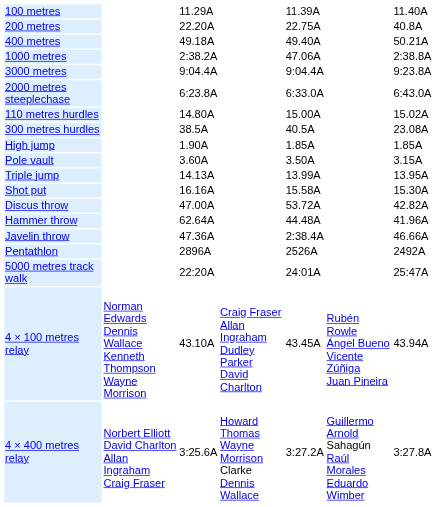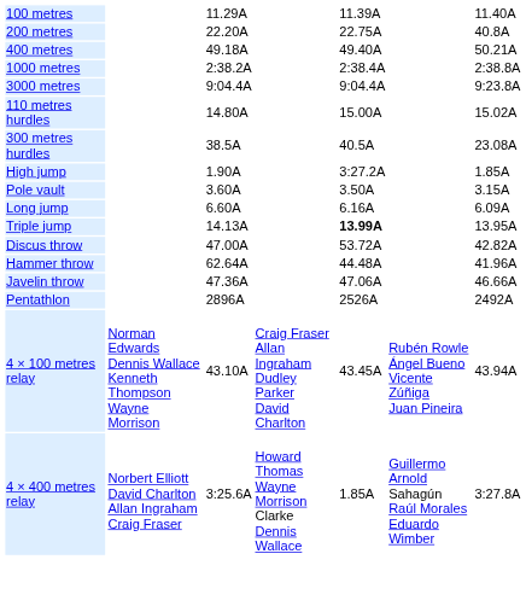 <table>
 <tr>
 <td bgcolor = DDEEFF><a href='#'>100 metres</a></td>
 <td></td>
 <td>11.29A</td>
 <td></td>
 <td>11.39A</td>
 <td></td>
 <td>11.40A</td>
 </tr>
 <tr>
 <td bgcolor = DDEEFF><a href='#'>200 metres</a></td>
 <td></td>
 <td>22.20A</td>
 <td></td>
 <td>22.75A</td>
 <td></td>
 <td>40.8A</td>
 </tr>
 <tr>
 <td bgcolor = DDEEFF><a href='#'>400 metres</a></td>
 <td></td>
 <td>49.18A</td>
 <td></td>
 <td>49.40A</td>
 <td></td>
 <td>50.21A</td>
 </tr>
 <tr>
 <td bgcolor = DDEEFF><a href='#'>1000 metres</a></td>
 <td></td>
 <td>2:38.2A</td>
 <td></td>
-<td>47.06A</td>
+<td>2:38.4A</td>
 <td></td>
 <td>2:38.8A</td>
 </tr>
 <tr>
 <td bgcolor = DDEEFF><a href='#'>3000 metres</a></td>
 <td></td>
 <td>9:04.4A</td>
 <td></td>
 <td>9:04.4A</td>
 <td></td>
 <td>9:23.8A</td>
-</tr>
-<tr>
-<td bgcolor = DDEEFF><a href='#'>2000 metres steeplechase</a></td>
-<td></td>
-<td>6:23.8A</td>
-<td></td>
-<td>6:33.0A</td>
-<td></td>
-<td>6:43.0A</td>
 </tr>
 <tr>
 <td bgcolor = DDEEFF><a href='#'>110 metres hurdles</a></td>
 <td></td>
 <td>14.80A</td>
 <td></td>
 <td>15.00A</td>
 <td></td>
 <td>15.02A</td>
 </tr>
 <tr>
 <td bgcolor = DDEEFF><a href='#'>300 metres hurdles</a></td>
 <td></td>
 <td>38.5A</td>
 <td></td>
 <td>40.5A</td>
 <td></td>
 <td>23.08A</td>
 </tr>
 <tr>
 <td bgcolor = DDEEFF><a href='#'>High jump</a></td>
 <td></td>
 <td>1.90A</td>
 <td></td>
-<td>1.85A</td>
+<td>3:27.2A</td>
 <td></td>
 <td>1.85A</td>
 </tr>
 <tr>
 <td bgcolor = DDEEFF><a href='#'>Pole vault</a></td>
 <td></td>
 <td>3.60A</td>
 <td></td>
 <td>3.50A</td>
 <td></td>
 <td>3.15A</td>
 </tr>
 <tr>
+<td bgcolor = DDEEFF><a href='#'>Long jump</a></td>
+<td></td>
+<td>6.60A</td>
+<td></td>
+<td>6.16A</td>
+<td></td>
+<td>6.09A</td>
+</tr>
+<tr>
 <td bgcolor = DDEEFF><a href='#'>Triple jump</a></td>
 <td></td>
 <td>14.13A</td>
 <td></td>
-<td>13.99A</td>
+<td><strong>13.99A</strong></td>
 <td></td>
 <td>13.95A</td>
-</tr>
-<tr>
-<td bgcolor = DDEEFF><a href='#'>Shot put</a></td>
-<td></td>
-<td>16.16A</td>
-<td></td>
-<td>15.58A</td>
-<td></td>
-<td>15.30A</td>
 </tr>
 <tr>
 <td bgcolor = DDEEFF><a href='#'>Discus throw</a></td>
 <td></td>
 <td>47.00A</td>
 <td></td>
 <td>53.72A</td>
 <td></td>
 <td>42.82A</td>
 </tr>
 <tr>
 <td bgcolor = DDEEFF><a href='#'>Hammer throw</a></td>
 <td></td>
 <td>62.64A</td>
 <td></td>
 <td>44.48A</td>
 <td></td>
 <td>41.96A</td>
 </tr>
 <tr>
 <td bgcolor = DDEEFF><a href='#'>Javelin throw</a></td>
 <td></td>
 <td>47.36A</td>
 <td></td>
-<td>2:38.4A</td>
+<td>47.06A</td>
 <td></td>
 <td>46.66A</td>
 </tr>
 <tr>
 <td bgcolor = DDEEFF><a href='#'>Pentathlon</a></td>
 <td></td>
 <td>2896A</td>
 <td></td>
 <td>2526A</td>
 <td></td>
 <td>2492A</td>
-</tr>
-<tr>
-<td bgcolor = DDEEFF><a href='#'>5000 metres track walk</a></td>
-<td></td>
-<td>22:20A</td>
-<td></td>
-<td>24:01A</td>
-<td></td>
-<td>25:47A</td>
 </tr>
 <tr>
 <td bgcolor = DDEEFF><a href='#'>4 × 100 metres relay</a></td>
 <td> <br> <a href='#'>Norman Edwards</a> <br> <a href='#'>Dennis Wallace</a> <br> <a href='#'>Kenneth Thompson</a> <br> <a href='#'>Wayne Morrison</a></td>
 <td>43.10A</td>
 <td> <br> <a href='#'>Craig Fraser</a> <br> <a href='#'>Allan Ingraham</a> <br> <a href='#'>Dudley Parker</a> <br> <a href='#'>David Charlton</a></td>
 <td>43.45A</td>
 <td> <br> <a href='#'>Rubén Rowle</a> <br> <a href='#'>Ángel Bueno</a> <br> <a href='#'>Vicente Zúñiga</a> <br> <a href='#'>Juan Pineira</a></td>
 <td>43.94A</td>
 </tr>
 <tr>
 <td bgcolor = DDEEFF><a href='#'>4 × 400 metres relay</a></td>
 <td> <br> <a href='#'>Norbert Elliott</a> <br> <a href='#'>David Charlton</a> <br> <a href='#'>Allan Ingraham</a> <br> <a href='#'>Craig Fraser</a></td>
 <td>3:25.6A</td>
 <td> <br> <a href='#'>Howard Thomas</a> <br> <a href='#'>Wayne Morrison</a> <br> Clarke <br> <a href='#'>Dennis Wallace</a></td>
-<td>3:27.2A</td>
+<td>1.85A</td>
 <td> <br> <a href='#'>Guillermo Arnold</a> <br> Sahagún <br> <a href='#'>Raúl Morales</a> <br> <a href='#'>Eduardo Wimber</a></td>
 <td>3:27.8A</td>
 </tr>
 </table>
